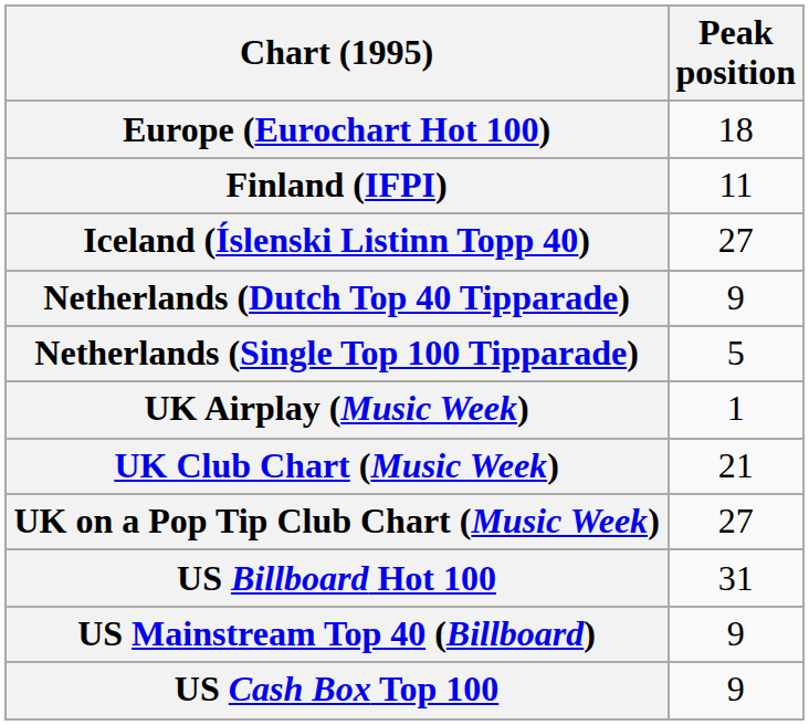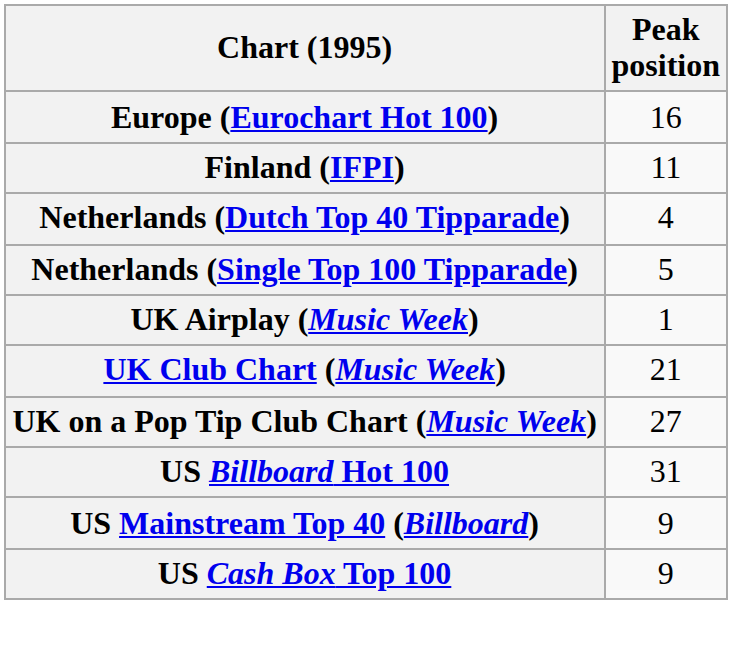 <table class="wikitable sortable plainrowheaders" style="text-align:center">
 <tr>
 <th scope="col">Chart (1995)</th>
 <th scope="col">Peak<br>position</th>
 </tr>
 <tr>
 </tr>
 <tr>
 </tr>
 <tr>
 <th scope="row">Europe (<a href='#'>Eurochart Hot 100</a>)</th>
-<td>18</td>
+<td>16</td>
 </tr>
 <tr>
 <th scope="row">Finland (<a href='#'>IFPI</a>)</th>
 <td>11</td>
 </tr>
 <tr>
 </tr>
 <tr>
-<th scope="row">Iceland (<a href='#'>Íslenski Listinn Topp 40</a>)</th>
-<td>27</td>
-</tr>
-<tr>
 </tr>
 <tr>
 <th scope="row">Netherlands (<a href='#'>Dutch Top 40 Tipparade</a>)</th>
-<td>9</td>
+<td>4</td>
 </tr>
 <tr>
 <th scope="row">Netherlands (<a href='#'>Single Top 100 Tipparade</a>)</th>
 <td>5</td>
 </tr>
 <tr>
 </tr>
 <tr>
 </tr>
 <tr>
 </tr>
 <tr>
 </tr>
 <tr>
 <th scope="row">UK Airplay (<em><a href='#'>Music Week</a></em>)</th>
 <td>1</td>
 </tr>
 <tr>
 <th scope="row"><a href='#'>UK Club Chart</a> (<em><a href='#'>Music Week</a></em>)</th>
 <td>21</td>
 </tr>
 <tr>
 <th scope="row">UK on a Pop Tip Club Chart (<em><a href='#'>Music Week</a></em>)</th>
 <td>27</td>
 </tr>
 <tr>
 <th scope="row">US <a href='#'><em>Billboard</em> Hot 100</a></th>
 <td>31</td>
 </tr>
 <tr>
 </tr>
 <tr>
 </tr>
 <tr>
 </tr>
 <tr>
 <th scope="row">US <a href='#'>Mainstream Top 40</a> (<em><a href='#'>Billboard</a></em>)</th>
 <td>9</td>
 </tr>
 <tr>
 <th scope="row">US <a href='#'><em>Cash Box</em> Top 100</a></th>
 <td>9</td>
 </tr>
 </table>
